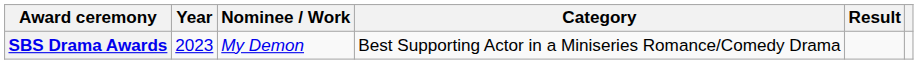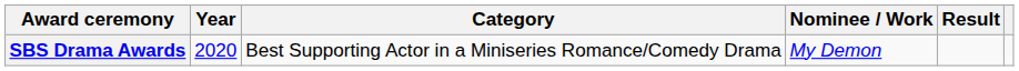 <table class="wikitable plainrowheaders sortable">
 <tr>
 <th scope="col">Award ceremony</th>
 <th scope="col">Year</th>
+<th scope="col">Category</th>
 <th scope="col">Nominee / Work</th>
-<th scope="col">Category</th>
 <th scope="col">Result</th>
 <th scope="col" class="unsortable"></th>
 </tr>
 <tr>
 <th scope="row"><a href='#'>SBS Drama Awards</a></th>
-<td style="text-align:center"><a href='#'>2023</a></td>
+<td style="text-align:center"><a href='#'>2020</a></td>
+<td>Best Supporting Actor in a Miniseries Romance/Comedy Drama</td>
 <td><em><a href='#'>My Demon</a></em></td>
-<td>Best Supporting Actor in a Miniseries Romance/Comedy Drama</td>
 <td></td>
 <td></td>
 </tr>
 </table>
